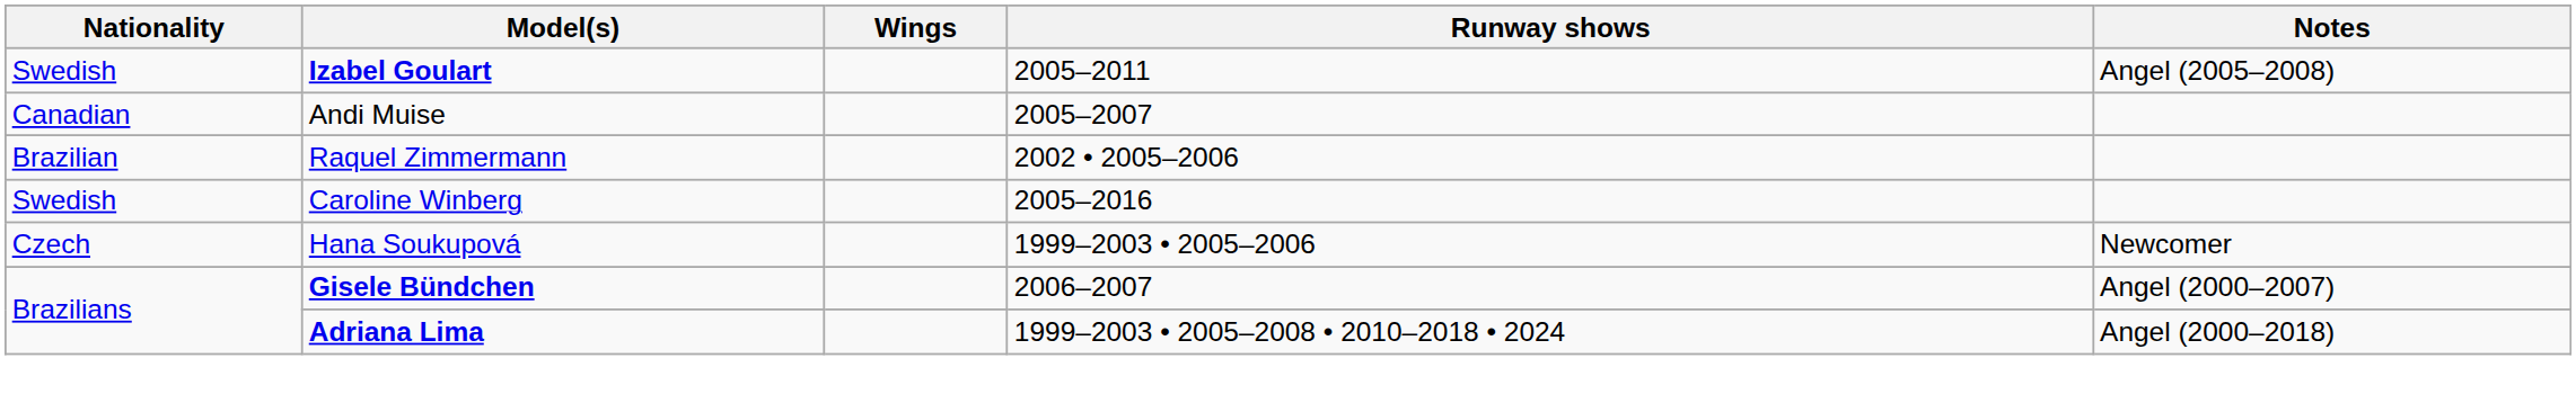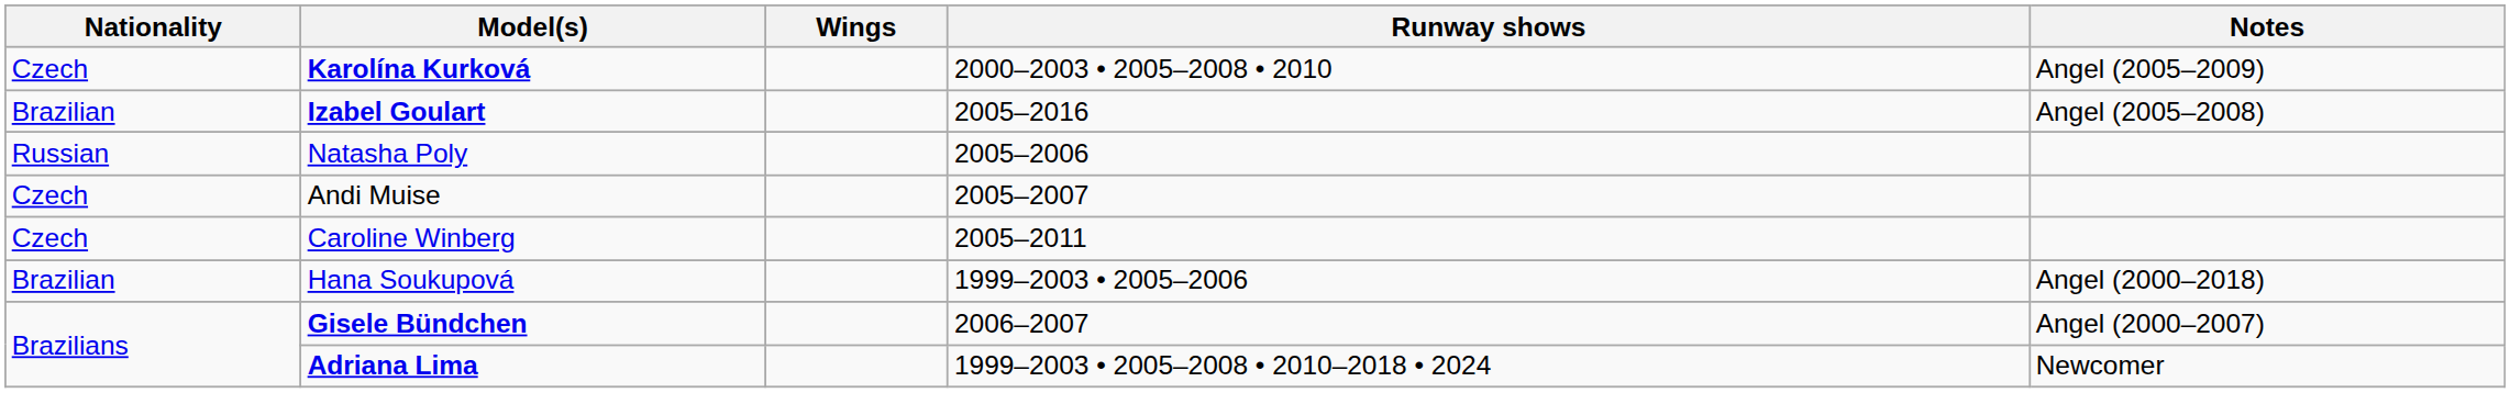 <table class="wikitable" style="font-size:85%; width:100%;">
 <tr>
 <th>Nationality</th>
 <th>Model(s)</th>
 <th>Wings</th>
 <th>Runway shows</th>
 <th>Notes</th>
 </tr>
 <tr>
-<td> <a href='#'>Swedish</a></td>
+<td> <a href='#'>Czech</a></td>
+<td><strong><a href='#'>Karolína Kurková</a></strong></td>
+<td></td>
+<td>2000–2003 • 2005–2008 • 2010</td>
+<td> Angel (2005–2009)</td>
+</tr>
+<tr>
+<td> <a href='#'>Brazilian</a></td>
 <td><strong><a href='#'>Izabel Goulart</a></strong></td>
 <td></td>
-<td>2005–2011</td>
+<td>2005–2016</td>
 <td> Angel (2005–2008)</td>
 </tr>
 <tr>
-<td> <a href='#'>Canadian</a></td>
+<td> <a href='#'>Russian</a></td>
+<td><a href='#'>Natasha Poly</a></td>
+<td></td>
+<td>2005–2006</td>
+<td></td>
+</tr>
+<tr>
+<td> <a href='#'>Czech</a></td>
 <td>Andi Muise</td>
 <td></td>
 <td>2005–2007</td>
 <td></td>
 </tr>
 <tr>
-<td> <a href='#'>Brazilian</a></td>
-<td><a href='#'>Raquel Zimmermann</a></td>
+<td> <a href='#'>Czech</a></td>
+<td><a href='#'>Caroline Winberg</a></td>
 <td></td>
-<td>2002 • 2005–2006</td>
+<td>2005–2011</td>
 <td></td>
 </tr>
 <tr>
-<td> <a href='#'>Swedish</a></td>
-<td><a href='#'>Caroline Winberg</a></td>
-<td></td>
-<td>2005–2016</td>
-<td></td>
-</tr>
-<tr>
-<td> <a href='#'>Czech</a></td>
+<td> <a href='#'>Brazilian</a></td>
 <td><a href='#'>Hana Soukupová</a></td>
 <td></td>
 <td>1999–2003 • 2005–2006</td>
-<td>Newcomer</td>
+<td> Angel (2000–2018)</td>
 </tr>
 <tr>
 <td rowspan="2"> <a href='#'>Brazilians</a></td>
 <td><strong><a href='#'>Gisele Bündchen</a></strong></td>
 <td></td>
 <td>2006–2007</td>
 <td> Angel (2000–2007)</td>
 </tr>
 <tr>
 <td><strong><a href='#'>Adriana Lima</a></strong></td>
 <td></td>
 <td>1999–2003 • 2005–2008 • 2010–2018 • 2024</td>
-<td> Angel (2000–2018)</td>
+<td>Newcomer</td>
 </tr>
 </table>
